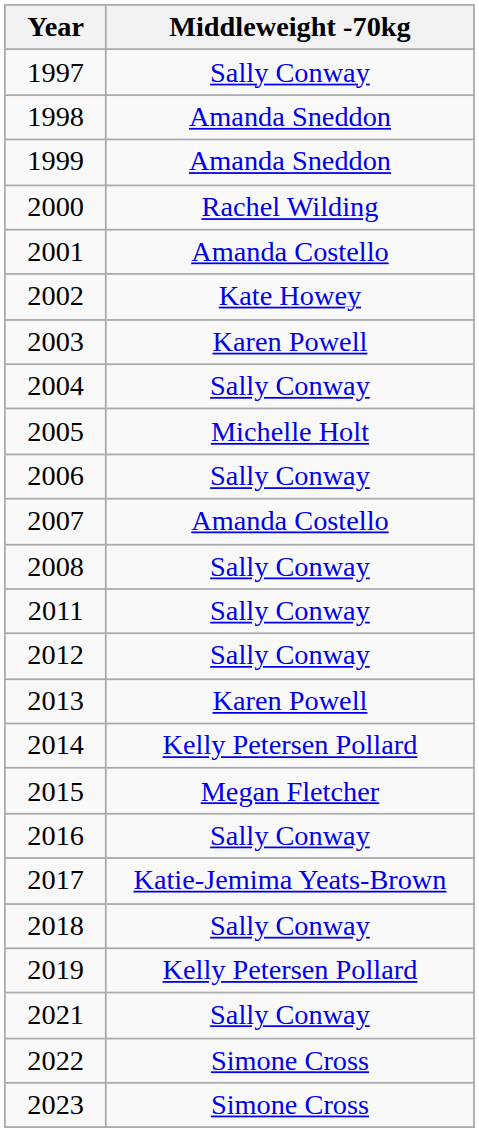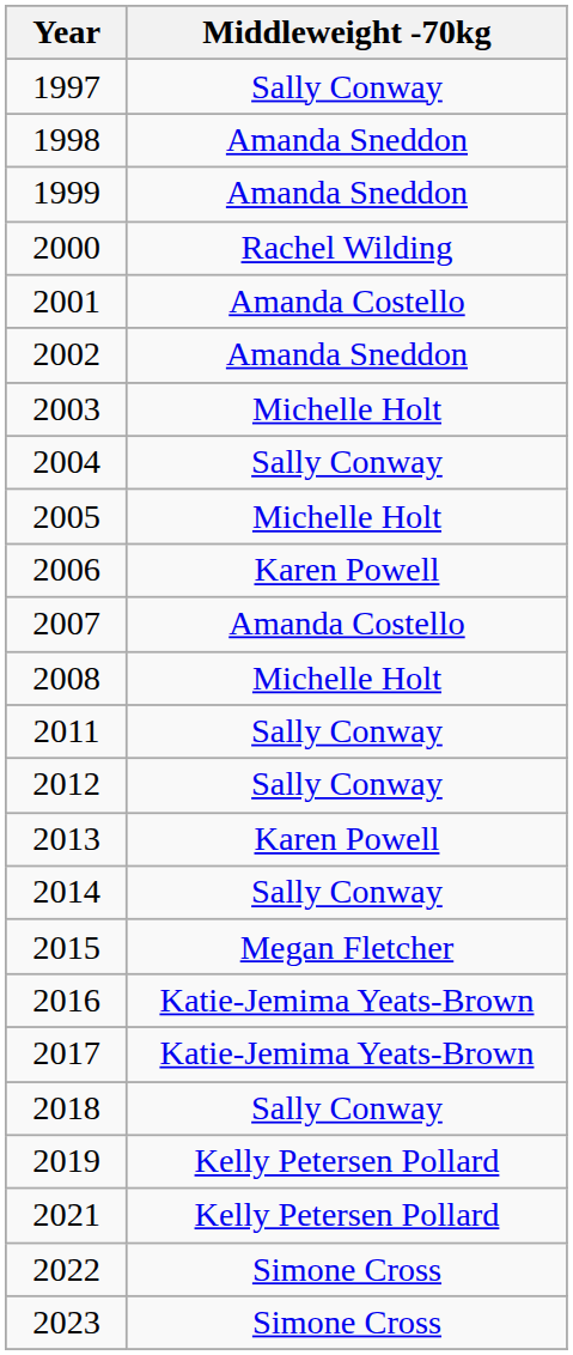 <table class="wikitable" style="text-align:center">
 <tr>
 <th width=50>Year</th>
 <th width=200>Middleweight -70kg</th>
 </tr>
 <tr>
 <td>1997</td>
 <td><a href='#'>Sally Conway</a></td>
 </tr>
 <tr>
 <td>1998</td>
 <td><a href='#'>Amanda Sneddon</a></td>
 </tr>
 <tr>
 <td>1999</td>
 <td><a href='#'>Amanda Sneddon</a></td>
 </tr>
 <tr>
 <td>2000</td>
 <td><a href='#'>Rachel Wilding</a></td>
 </tr>
 <tr>
 <td>2001</td>
 <td><a href='#'>Amanda Costello</a></td>
 </tr>
 <tr>
 <td>2002</td>
-<td><a href='#'>Kate Howey</a></td>
+<td><a href='#'>Amanda Sneddon</a></td>
 </tr>
 <tr>
 <td>2003</td>
-<td><a href='#'>Karen Powell</a></td>
+<td><a href='#'>Michelle Holt</a></td>
 </tr>
 <tr>
 <td>2004</td>
 <td><a href='#'>Sally Conway</a></td>
 </tr>
 <tr>
 <td>2005</td>
 <td><a href='#'>Michelle Holt</a></td>
 </tr>
 <tr>
 <td>2006</td>
-<td><a href='#'>Sally Conway</a></td>
+<td><a href='#'>Karen Powell</a></td>
 </tr>
 <tr>
 <td>2007</td>
 <td><a href='#'>Amanda Costello</a></td>
 </tr>
 <tr>
 <td>2008</td>
-<td><a href='#'>Sally Conway</a></td>
+<td><a href='#'>Michelle Holt</a></td>
 </tr>
 <tr>
 <td>2011</td>
 <td><a href='#'>Sally Conway</a></td>
 </tr>
 <tr>
 <td>2012</td>
 <td><a href='#'>Sally Conway</a></td>
 </tr>
 <tr>
 <td>2013</td>
 <td><a href='#'>Karen Powell</a></td>
 </tr>
 <tr>
 <td>2014</td>
-<td><a href='#'>Kelly Petersen Pollard</a></td>
+<td><a href='#'>Sally Conway</a></td>
 </tr>
 <tr>
 <td>2015</td>
 <td><a href='#'>Megan Fletcher</a></td>
 </tr>
 <tr>
 <td>2016</td>
-<td><a href='#'>Sally Conway</a></td>
+<td><a href='#'>Katie-Jemima Yeats-Brown</a></td>
 </tr>
 <tr>
 <td>2017</td>
 <td><a href='#'>Katie-Jemima Yeats-Brown</a></td>
 </tr>
 <tr>
 <td>2018</td>
 <td><a href='#'>Sally Conway</a></td>
 </tr>
 <tr>
 <td>2019</td>
 <td><a href='#'>Kelly Petersen Pollard</a></td>
 </tr>
 <tr>
 <td>2021</td>
-<td><a href='#'>Sally Conway</a></td>
+<td><a href='#'>Kelly Petersen Pollard</a></td>
 </tr>
 <tr>
 <td>2022</td>
 <td><a href='#'>Simone Cross</a></td>
 </tr>
 <tr>
 <td>2023</td>
 <td><a href='#'>Simone Cross</a></td>
 </tr>
 </table>
